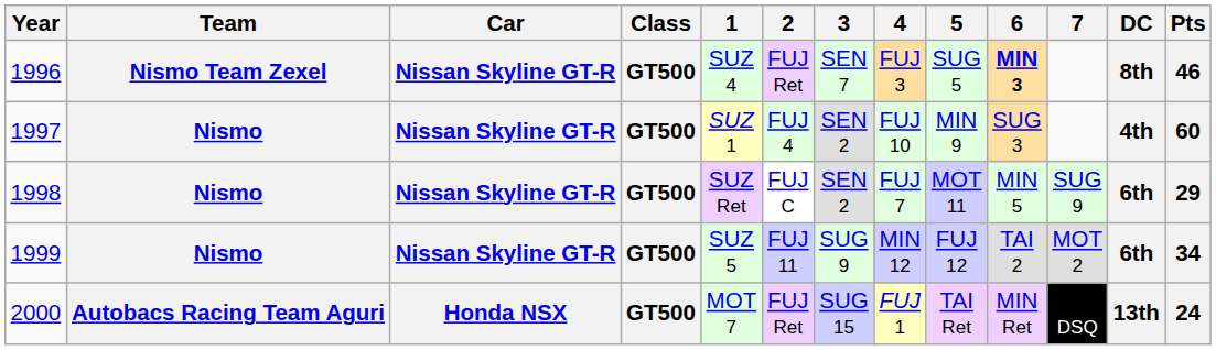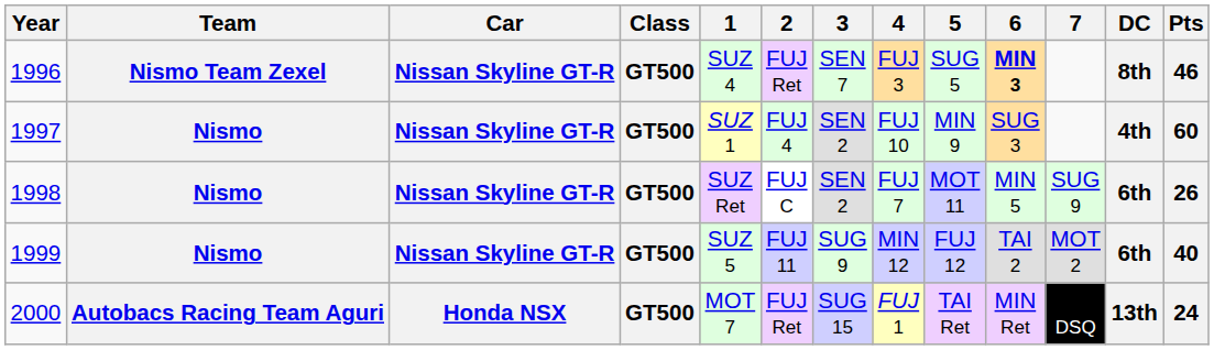 <table class="wikitable" style="text-align:center; font-size:85%">
 <tr>
 <th>Year</th>
 <th>Team</th>
 <th>Car</th>
 <th>Class</th>
 <th>1</th>
 <th>2</th>
 <th>3</th>
 <th>4</th>
 <th>5</th>
 <th>6</th>
 <th>7</th>
 <th>DC</th>
 <th>Pts</th>
 </tr>
 <tr>
 <td><a href='#'>1996</a></td>
 <th nowrap><a href='#'>Nismo Team Zexel</a></th>
 <th nowrap><a href='#'>Nissan Skyline GT-R</a></th>
 <th>GT500</th>
 <td style="background:#DFFFDF;"><a href='#'>SUZ</a><br><small>4</small></td>
 <td style="background:#EFCFFF;"><a href='#'>FUJ</a><br><small>Ret</small></td>
 <td style="background:#DFFFDF;"><a href='#'>SEN</a><br><small>7</small></td>
 <td style="background:#FFDF9F;"><a href='#'>FUJ</a><br><small>3</small></td>
 <td style="background:#DFFFDF;"><a href='#'>SUG</a><br><small>5</small></td>
 <td style="background:#FFDF9F;"><strong><a href='#'>MIN</a><br><small>3</small></strong></td>
 <td></td>
 <th>8th</th>
 <th>46</th>
 </tr>
 <tr>
 <td><a href='#'>1997</a></td>
 <th nowrap><a href='#'>Nismo</a></th>
 <th nowrap><a href='#'>Nissan Skyline GT-R</a></th>
 <th>GT500</th>
 <td style="background:#FFFFBF;"><em><a href='#'>SUZ</a></em><br><small>1</small></td>
 <td style="background:#DFFFDF;"><a href='#'>FUJ</a><br><small>4</small></td>
 <td style="background:#DFDFDF;"><a href='#'>SEN</a><br><small>2</small></td>
 <td style="background:#DFFFDF;"><a href='#'>FUJ</a><br><small>10</small></td>
 <td style="background:#DFFFDF;"><a href='#'>MIN</a><br><small>9</small></td>
 <td style="background:#FFDF9F;"><a href='#'>SUG</a><br><small>3</small></td>
 <td></td>
 <th>4th</th>
 <th>60</th>
 </tr>
 <tr>
 <td><a href='#'>1998</a></td>
 <th nowrap><a href='#'>Nismo</a></th>
 <th nowrap><a href='#'>Nissan Skyline GT-R</a></th>
 <th>GT500</th>
 <td style="background:#EFCFFF;"><a href='#'>SUZ</a><br><small>Ret</small></td>
 <td style="background:#FFFFFF;"><a href='#'>FUJ</a><br><small>C</small></td>
 <td style="background:#DFDFDF;"><a href='#'>SEN</a><br><small>2</small></td>
 <td style="background:#DFFFDF;"><a href='#'>FUJ</a><br><small>7</small></td>
 <td style="background:#CFCFFF;"><a href='#'>MOT</a><br><small>11</small></td>
 <td style="background:#DFFFDF;"><a href='#'>MIN</a><br><small>5</small></td>
 <td style="background:#DFFFDF;"><a href='#'>SUG</a><br><small>9</small></td>
 <th>6th</th>
-<th>29</th>
+<th>26</th>
 </tr>
 <tr>
 <td><a href='#'>1999</a></td>
 <th nowrap><a href='#'>Nismo</a></th>
 <th nowrap><a href='#'>Nissan Skyline GT-R</a></th>
 <th>GT500</th>
 <td style="background:#DFFFDF;"><a href='#'>SUZ</a><br><small>5</small></td>
 <td style="background:#CFCFFF;"><a href='#'>FUJ</a><br><small>11</small></td>
 <td style="background:#DFFFDF;"><a href='#'>SUG</a><br><small>9</small></td>
 <td style="background:#CFCFFF;"><a href='#'>MIN</a><br><small>12</small></td>
 <td style="background:#CFCFFF;"><a href='#'>FUJ</a><br><small>12</small></td>
 <td style="background:#DFDFDF;"><a href='#'>TAI</a><br><small>2</small></td>
 <td style="background:#DFDFDF;"><a href='#'>MOT</a><br><small>2</small></td>
 <th>6th</th>
-<th>34</th>
+<th>40</th>
 </tr>
 <tr>
 <td><a href='#'>2000</a></td>
 <th nowrap><a href='#'>Autobacs Racing Team Aguri</a></th>
 <th nowrap><a href='#'>Honda NSX</a></th>
 <th>GT500</th>
 <td style="background:#DFFFDF;"><a href='#'>MOT</a><br><small>7</small></td>
 <td style="background:#EFCFFF;"><a href='#'>FUJ</a><br><small>Ret</small></td>
 <td style="background:#CFCFFF;"><a href='#'>SUG</a><br><small>15</small></td>
 <td style="background:#FFFFBF;"><em><a href='#'>FUJ</a></em><br><small>1</small></td>
 <td style="background:#EFCFFF;"><a href='#'>TAI</a><br><small>Ret</small></td>
 <td style="background:#EFCFFF;"><a href='#'>MIN</a><br><small>Ret</small></td>
 <td style="background:#000000; color:#ffffff"><a href='#'></a><br><small>DSQ</small></td>
 <th>13th</th>
 <th>24</th>
 </tr>
 </table>
